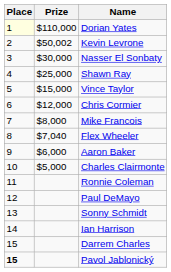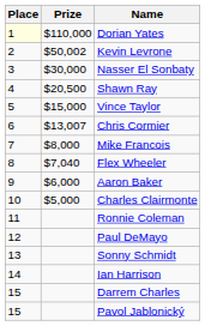 <table class="wikitable">
 <tr>
 <th>Place</th>
 <th>Prize</th>
 <th>Name</th>
 </tr>
 <tr>
 <td style="background: lightyellow;">1</td>
 <td>$110,000</td>
 <td> <a href='#'>Dorian Yates</a></td>
 </tr>
 <tr>
 <td>2</td>
 <td>$50,002</td>
 <td> <a href='#'>Kevin Levrone</a></td>
 </tr>
 <tr>
 <td>3</td>
 <td>$30,000</td>
 <td> <a href='#'>Nasser El Sonbaty</a></td>
 </tr>
 <tr>
 <td>4</td>
-<td>$25,000</td>
+<td>$20,500</td>
 <td> <a href='#'>Shawn Ray</a></td>
 </tr>
 <tr>
 <td>5</td>
 <td>$15,000</td>
 <td> <a href='#'>Vince Taylor</a></td>
 </tr>
 <tr>
 <td>6</td>
-<td>$12,000</td>
+<td>$13,007</td>
 <td> <a href='#'>Chris Cormier</a></td>
 </tr>
 <tr>
 <td>7</td>
 <td>$8,000</td>
 <td> <a href='#'>Mike Francois</a></td>
 </tr>
 <tr>
 <td>8</td>
 <td>$7,040</td>
 <td> <a href='#'>Flex Wheeler</a></td>
 </tr>
 <tr>
 <td>9</td>
 <td>$6,000</td>
 <td> <a href='#'>Aaron Baker</a></td>
 </tr>
 <tr>
 <td>10</td>
 <td>$5,000</td>
 <td> <a href='#'>Charles Clairmonte</a></td>
 </tr>
 <tr>
 <td>11</td>
 <td></td>
 <td> <a href='#'>Ronnie Coleman</a></td>
 </tr>
 <tr>
 <td>12</td>
 <td></td>
 <td> <a href='#'>Paul DeMayo</a></td>
 </tr>
 <tr>
 <td>13</td>
 <td></td>
 <td> <a href='#'>Sonny Schmidt</a></td>
 </tr>
 <tr>
 <td>14</td>
 <td></td>
 <td> <a href='#'>Ian Harrison</a></td>
 </tr>
 <tr>
 <td>15</td>
 <td></td>
 <td> <a href='#'>Darrem Charles</a></td>
 </tr>
 <tr>
-<td><strong>15</strong></td>
+<td>15</td>
 <td></td>
 <td> <a href='#'>Pavol Jablonický</a></td>
 </tr>
 </table>
